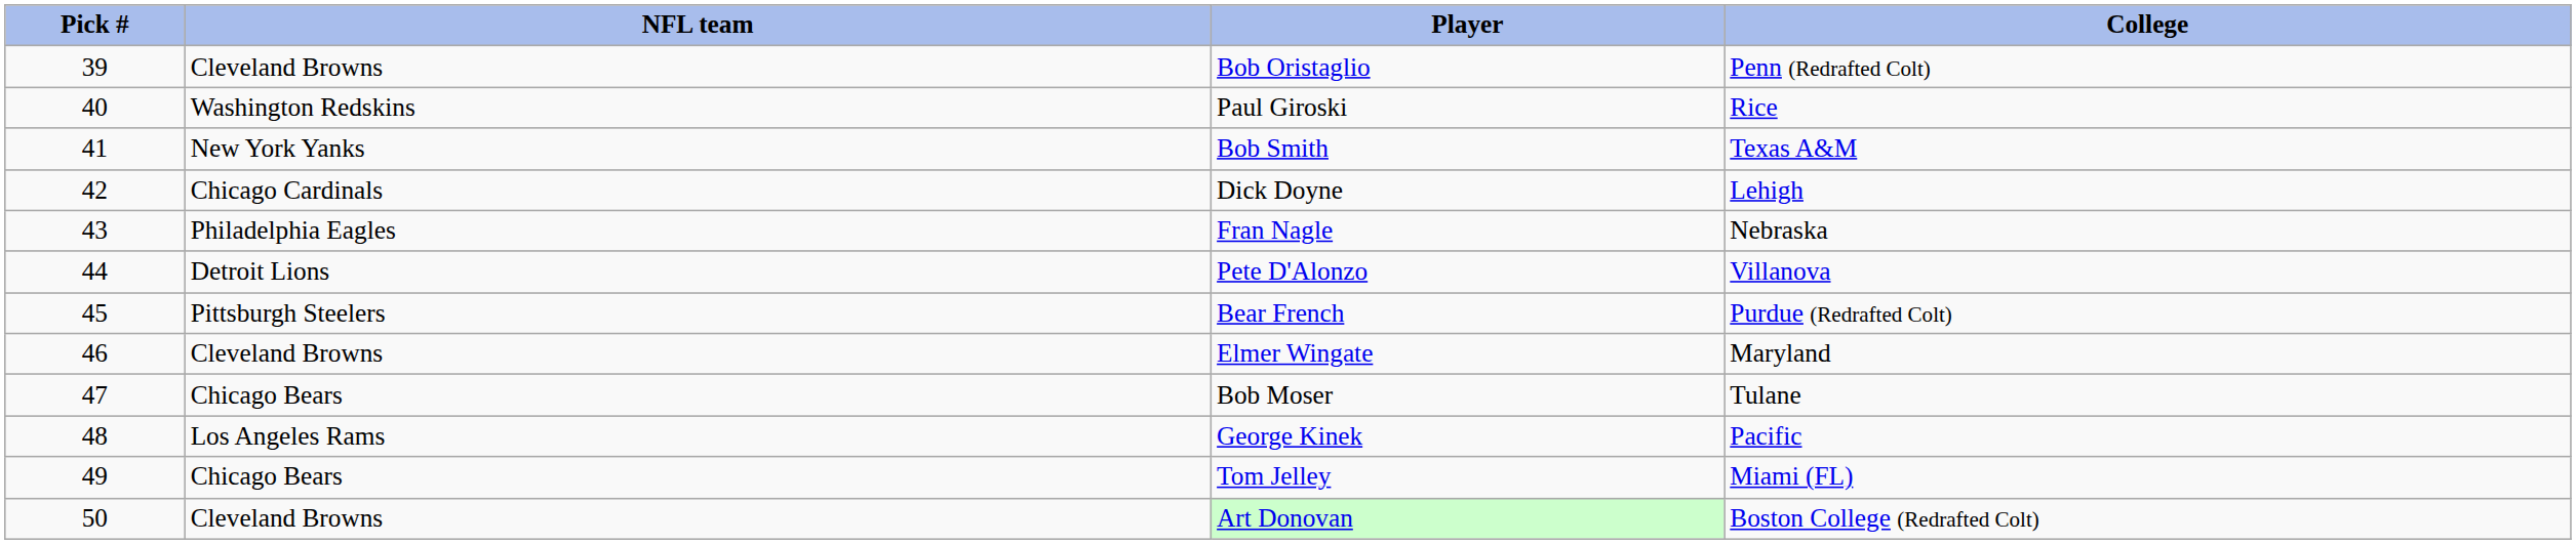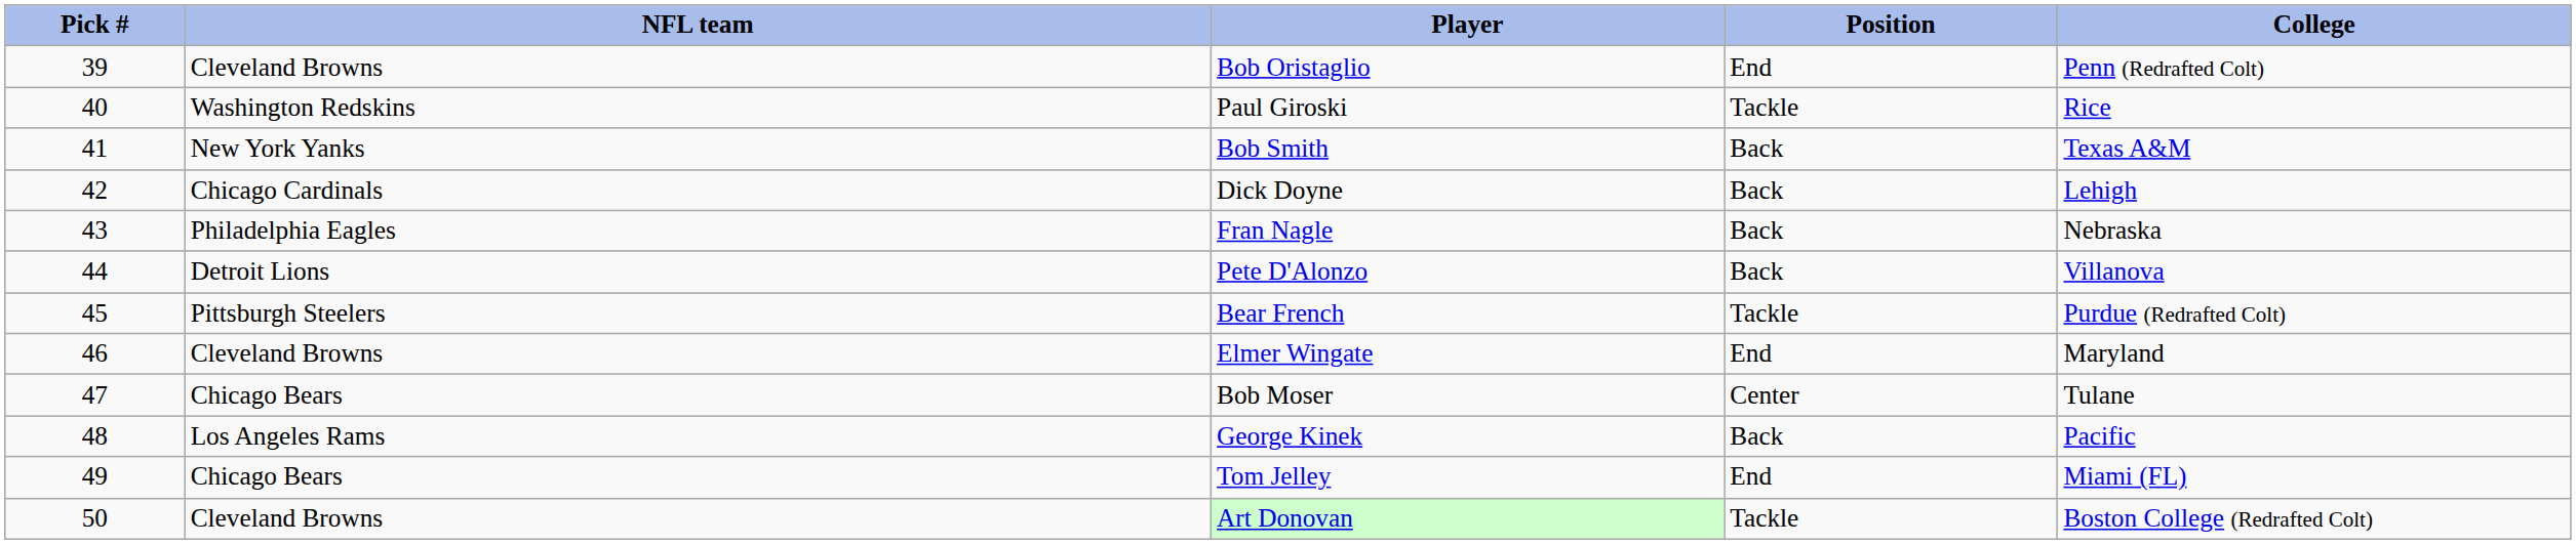 <table class="wikitable sortable sortable" style="width: 100%">
 <tr>
 <th style="background:#A8BDEC;" width=7%>Pick #</th>
 <th width=40% style="background:#A8BDEC;">NFL team</th>
 <th width=20% style="background:#A8BDEC;">Player</th>
+<th width=13% style="background:#A8BDEC;">Position</th>
 <th style="background:#A8BDEC;">College</th>
 </tr>
 <tr>
 <td align=center>39</td>
 <td>Cleveland Browns</td>
 <td><a href='#'>Bob Oristaglio</a></td>
+<td>End</td>
 <td><a href='#'>Penn</a> <small>(Redrafted Colt)</small></td>
 </tr>
 <tr>
 <td align=center>40</td>
 <td>Washington Redskins</td>
 <td>Paul Giroski</td>
+<td>Tackle</td>
 <td><a href='#'>Rice</a></td>
 </tr>
 <tr>
 <td align=center>41</td>
 <td>New York Yanks</td>
 <td><a href='#'>Bob Smith</a></td>
+<td>Back</td>
 <td><a href='#'>Texas A&M</a></td>
 </tr>
 <tr>
 <td align=center>42</td>
 <td>Chicago Cardinals</td>
 <td>Dick Doyne</td>
+<td>Back</td>
 <td><a href='#'>Lehigh</a></td>
 </tr>
 <tr>
 <td align=center>43</td>
 <td>Philadelphia Eagles</td>
 <td><a href='#'>Fran Nagle</a></td>
+<td>Back</td>
 <td>Nebraska</td>
 </tr>
 <tr>
 <td align=center>44</td>
 <td>Detroit Lions</td>
 <td><a href='#'>Pete D'Alonzo</a></td>
+<td>Back</td>
 <td><a href='#'>Villanova</a></td>
 </tr>
 <tr>
 <td align=center>45</td>
 <td>Pittsburgh Steelers</td>
 <td><a href='#'>Bear French</a></td>
+<td>Tackle</td>
 <td><a href='#'>Purdue</a> <small>(Redrafted Colt)</small></td>
 </tr>
 <tr>
 <td align=center>46</td>
 <td>Cleveland Browns</td>
 <td><a href='#'>Elmer Wingate</a></td>
+<td>End</td>
 <td>Maryland</td>
 </tr>
 <tr>
 <td align=center>47</td>
 <td>Chicago Bears</td>
 <td>Bob Moser</td>
+<td>Center</td>
 <td>Tulane</td>
 </tr>
 <tr>
 <td align=center>48</td>
 <td>Los Angeles Rams</td>
 <td><a href='#'>George Kinek</a></td>
+<td>Back</td>
 <td><a href='#'>Pacific</a></td>
 </tr>
 <tr>
 <td align=center>49</td>
 <td>Chicago Bears</td>
 <td><a href='#'>Tom Jelley</a></td>
+<td>End</td>
 <td><a href='#'>Miami (FL)</a></td>
 </tr>
 <tr>
 <td align=center>50</td>
 <td>Cleveland Browns</td>
 <td bgcolor="#CCFFCC"><a href='#'>Art Donovan</a></td>
+<td>Tackle</td>
 <td><a href='#'>Boston College</a> <small>(Redrafted Colt)</small></td>
 </tr>
 </table>
